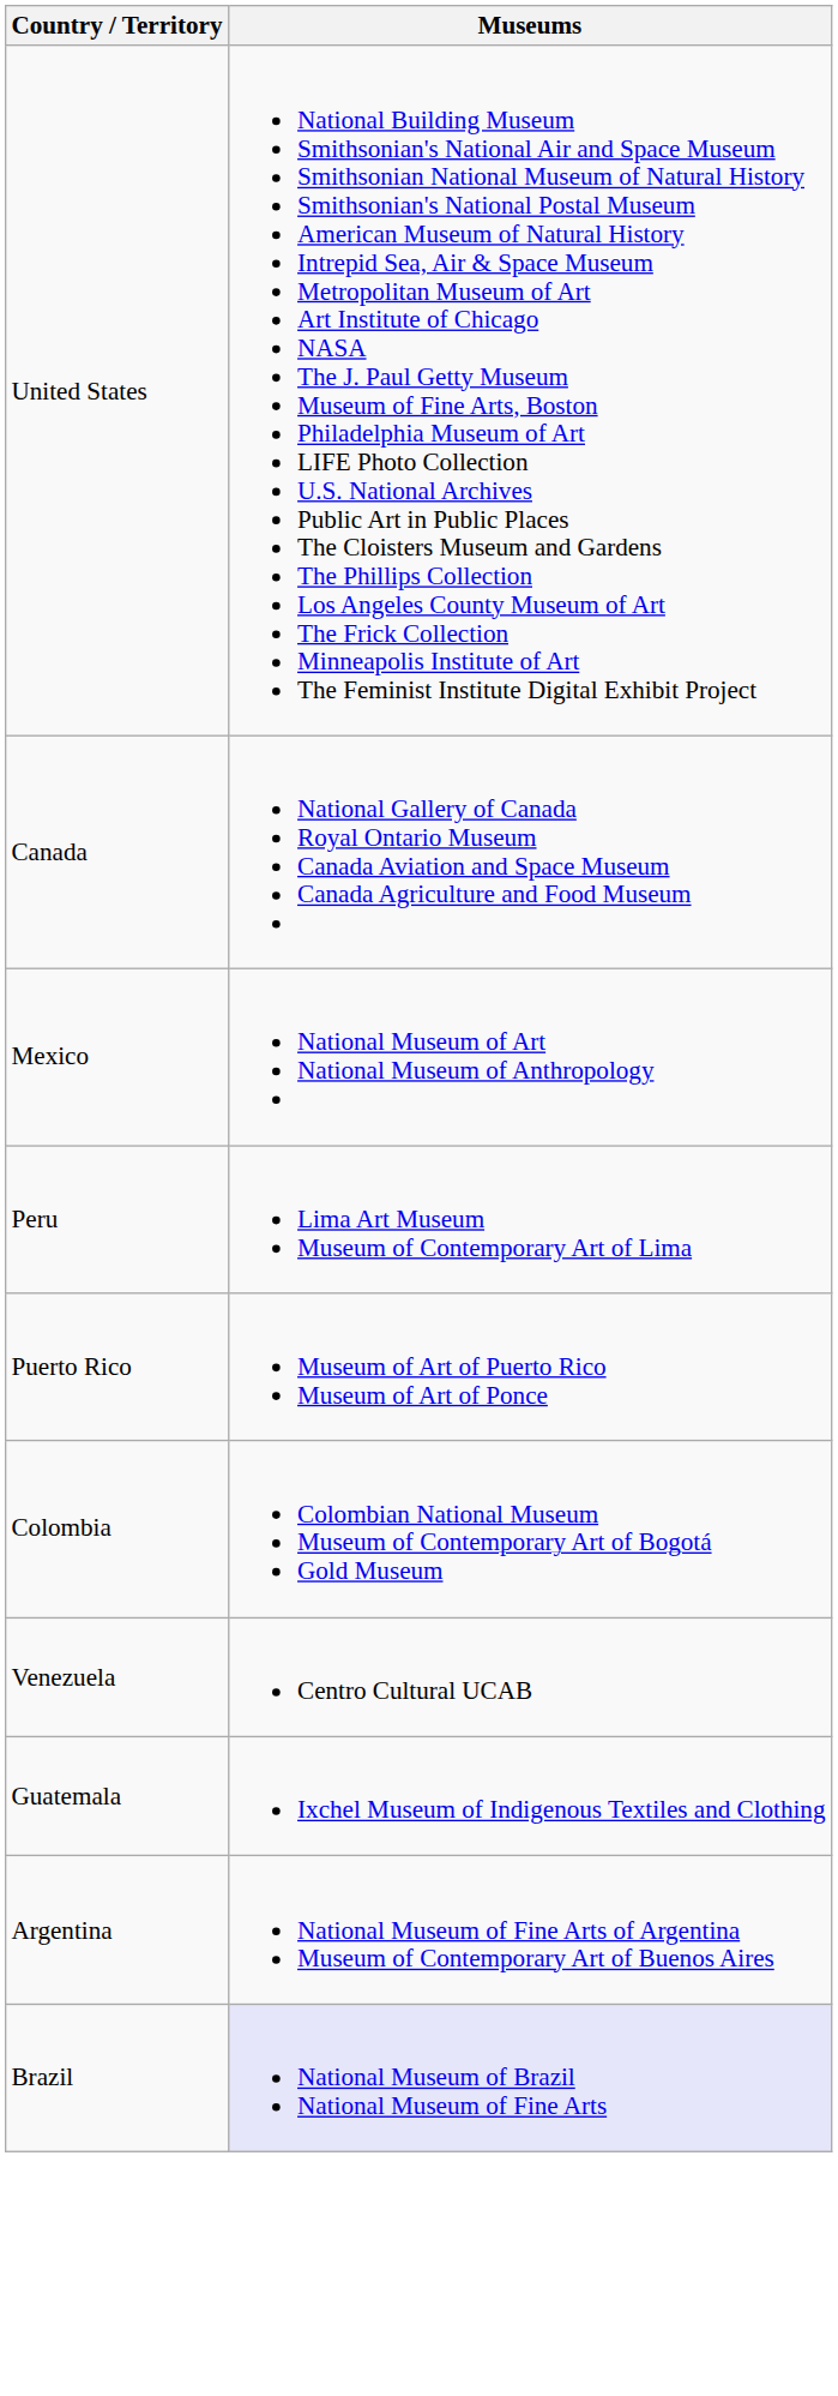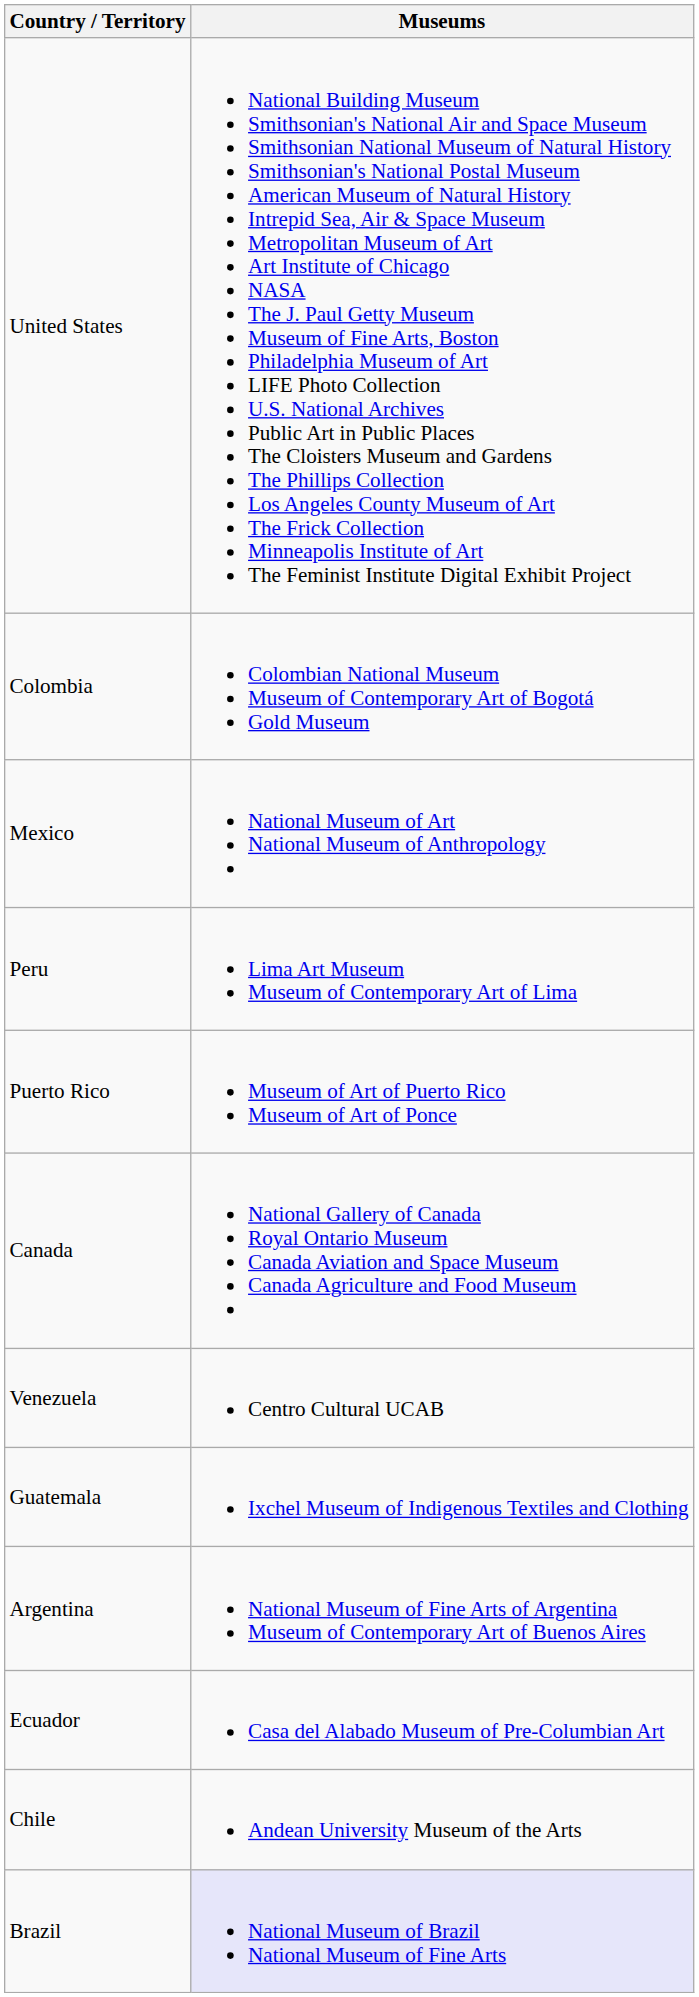 <table class="wikitable">
 <tr>
 <th>Country / Territory</th>
 <th>Museums</th>
 </tr>
 <tr>
 <td> United States</td>
 <td><br><ul><li><a href='#'>National Building Museum</a>  </li><li><a href='#'>Smithsonian's National Air and Space Museum</a>  </li><li><a href='#'>Smithsonian National Museum of Natural History</a>  </li><li><a href='#'>Smithsonian's National Postal Museum</a>  </li><li><a href='#'>American Museum of Natural History</a>  </li><li><a href='#'>Intrepid Sea, Air & Space Museum</a>  </li><li><a href='#'>Metropolitan Museum of Art</a>  </li><li><a href='#'>Art Institute of Chicago</a> </li><li><a href='#'>NASA</a> </li><li><a href='#'>The J. Paul Getty Museum</a> </li><li><a href='#'>Museum of Fine Arts, Boston</a> </li><li><a href='#'>Philadelphia Museum of Art</a> </li><li>LIFE Photo Collection </li><li><a href='#'>U.S. National Archives</a> </li><li>Public Art in Public Places </li><li>The Cloisters Museum and Gardens </li><li><a href='#'>The Phillips Collection</a> </li><li><a href='#'>Los Angeles County Museum of Art</a> </li><li><a href='#'>The Frick Collection</a> </li><li><a href='#'>Minneapolis Institute of Art</a> </li><li>The Feminist Institute Digital Exhibit Project </li></ul></td>
 </tr>
 <tr>
-<td> Canada</td>
-<td><br><ul><li><a href='#'>National Gallery of Canada</a> </li><li><a href='#'>Royal Ontario Museum</a>  </li><li><a href='#'>Canada Aviation and Space Museum</a> </li><li><a href='#'>Canada Agriculture and Food Museum</a> </li><li></li></ul></td>
+<td> Colombia</td>
+<td><br><ul><li><a href='#'>Colombian National Museum</a> </li><li><a href='#'>Museum of Contemporary Art of Bogotá</a>  </li><li><a href='#'>Gold Museum</a> </li></ul></td>
 </tr>
 <tr>
 <td> Mexico</td>
 <td><br><ul><li><a href='#'>National Museum of Art</a>  </li><li><a href='#'>National Museum of Anthropology</a>  </li><li>  </li></ul></td>
 </tr>
 <tr>
 <td> Peru</td>
 <td><br><ul><li><a href='#'>Lima Art Museum</a> </li><li><a href='#'>Museum of Contemporary Art of Lima</a>  </li></ul></td>
 </tr>
 <tr>
 <td> Puerto Rico</td>
 <td><br><ul><li><a href='#'>Museum of Art of Puerto Rico</a> </li><li><a href='#'>Museum of Art of Ponce</a> </li></ul></td>
 </tr>
 <tr>
-<td> Colombia</td>
-<td><br><ul><li><a href='#'>Colombian National Museum</a> </li><li><a href='#'>Museum of Contemporary Art of Bogotá</a>  </li><li><a href='#'>Gold Museum</a> </li></ul></td>
+<td> Canada</td>
+<td><br><ul><li><a href='#'>National Gallery of Canada</a> </li><li><a href='#'>Royal Ontario Museum</a>  </li><li><a href='#'>Canada Aviation and Space Museum</a> </li><li><a href='#'>Canada Agriculture and Food Museum</a> </li><li></li></ul></td>
 </tr>
 <tr>
 <td> Venezuela</td>
 <td><br><ul><li>Centro Cultural UCAB </li></ul></td>
 </tr>
 <tr>
 <td> Guatemala</td>
 <td><br><ul><li><a href='#'>Ixchel Museum of Indigenous Textiles and Clothing</a>  </li></ul></td>
 </tr>
 <tr>
 <td> Argentina</td>
 <td><br><ul><li><a href='#'>National Museum of Fine Arts of Argentina</a>  </li><li><a href='#'>Museum of Contemporary Art of Buenos Aires</a>  </li></ul></td>
 </tr>
 <tr>
+<td> Ecuador</td>
+<td><br><ul><li><a href='#'>Casa del Alabado Museum of Pre-Columbian Art</a> </li></ul></td>
+</tr>
+<tr>
+<td> Chile</td>
+<td><br><ul><li><a href='#'>Andean University</a> Museum of the Arts </li></ul></td>
+</tr>
+<tr>
 <td> Brazil</td>
 <td style="background: lavender;"><br><ul><li><a href='#'>National Museum of Brazil</a>  </li><li><a href='#'>National Museum of Fine Arts</a>  </li></ul></td>
 </tr>
 </table>
